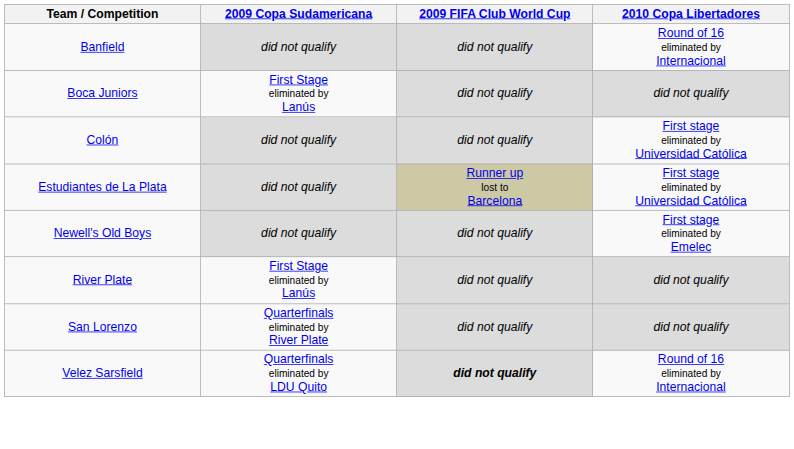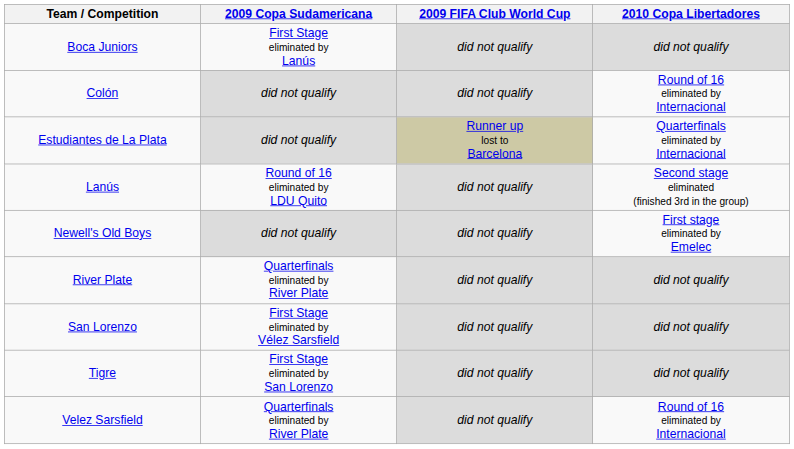 <table class="wikitable">
 <tr>
 <th width= 20%>Team / Competition</th>
 <th width= 20%><a href='#'>2009 Copa Sudamericana</a></th>
 <th width= 20%><a href='#'>2009 FIFA Club World Cup</a></th>
 <th width= 20%><a href='#'>2010 Copa Libertadores</a></th>
-</tr>
-<tr align="center">
-<td><a href='#'>Banfield</a></td>
-<td bgcolor = "#DCDCDC"><em>did not qualify</em></td>
-<td bgcolor = "#DCDCDC"><em>did not qualify</em></td>
-<td><a href='#'>Round of 16</a> <br> <small>eliminated by</small> <br>  <a href='#'>Internacional</a></td>
 </tr>
 <tr align="center">
 <td><a href='#'>Boca Juniors</a></td>
 <td><a href='#'>First Stage</a><br> <small>eliminated by</small> <br>  <a href='#'>Lanús</a></td>
 <td bgcolor = "#DCDCDC"><em>did not qualify</em></td>
 <td bgcolor = "#DCDCDC"><em>did not qualify</em></td>
 </tr>
 <tr align="center">
 <td><a href='#'>Colón</a></td>
 <td bgcolor = "#DCDCDC"><em>did not qualify</em></td>
 <td bgcolor = "#DCDCDC"><em>did not qualify</em></td>
-<td><a href='#'>First stage</a> <br> <small>eliminated by</small> <br>  <a href='#'>Universidad Católica</a></td>
+<td><a href='#'>Round of 16</a> <br> <small>eliminated by</small> <br>  <a href='#'>Internacional</a></td>
 </tr>
 <tr align="center">
 <td><a href='#'>Estudiantes de La Plata</a></td>
 <td bgcolor = "#DCDCDC"><em>did not qualify</em></td>
 <td bgcolor = "#CDC9A5"><a href='#'>Runner up</a> <br> <small>lost to</small> <br>  <a href='#'>Barcelona</a></td>
-<td><a href='#'>First stage</a> <br> <small>eliminated by</small> <br>  <a href='#'>Universidad Católica</a></td>
+<td><a href='#'>Quarterfinals</a>  <br> <small>eliminated by</small> <br>  <a href='#'>Internacional</a></td>
+</tr>
+<tr align="center">
+<td><a href='#'>Lanús</a></td>
+<td><a href='#'>Round of 16</a><br> <small>eliminated by</small> <br>  <a href='#'>LDU Quito</a></td>
+<td bgcolor = "#DCDCDC"><em>did not qualify</em></td>
+<td><a href='#'>Second stage</a> <br> <small>eliminated<br>(finished 3rd in the group)</small></td>
 </tr>
 <tr align="center">
 <td><a href='#'>Newell's Old Boys</a></td>
 <td bgcolor = "#DCDCDC"><em>did not qualify</em></td>
 <td bgcolor = "#DCDCDC"><em>did not qualify</em></td>
 <td><a href='#'>First stage</a> <br> <small>eliminated by</small> <br>  <a href='#'>Emelec</a></td>
 </tr>
 <tr align="center">
 <td><a href='#'>River Plate</a></td>
-<td><a href='#'>First Stage</a><br> <small>eliminated by</small> <br>  <a href='#'>Lanús</a></td>
+<td><a href='#'>Quarterfinals</a><br> <small>eliminated by</small> <br>  <a href='#'>River Plate</a></td>
 <td bgcolor = "#DCDCDC"><em>did not qualify</em></td>
 <td bgcolor = "#DCDCDC"><em>did not qualify</em></td>
 </tr>
 <tr align="center">
 <td><a href='#'>San Lorenzo</a></td>
-<td><a href='#'>Quarterfinals</a><br> <small>eliminated by</small> <br>  <a href='#'>River Plate</a></td>
+<td><a href='#'>First Stage</a><br> <small>eliminated by</small> <br>  <a href='#'>Vélez Sarsfield</a></td>
+<td bgcolor = "#DCDCDC"><em>did not qualify</em></td>
+<td bgcolor = "#DCDCDC"><em>did not qualify</em></td>
+</tr>
+<tr align="center">
+<td><a href='#'>Tigre</a></td>
+<td><a href='#'>First Stage</a><br> <small>eliminated by</small> <br>  <a href='#'>San Lorenzo</a></td>
 <td bgcolor = "#DCDCDC"><em>did not qualify</em></td>
 <td bgcolor = "#DCDCDC"><em>did not qualify</em></td>
 </tr>
 <tr align="center">
 <td><a href='#'>Velez Sarsfield</a></td>
-<td><a href='#'>Quarterfinals</a><br> <small>eliminated by</small> <br>  <a href='#'>LDU Quito</a></td>
-<td bgcolor = "#DCDCDC"><strong><em>did not qualify</em></strong></td>
+<td><a href='#'>Quarterfinals</a><br> <small>eliminated by</small> <br>  <a href='#'>River Plate</a></td>
+<td bgcolor = "#DCDCDC"><em>did not qualify</em></td>
 <td><a href='#'>Round of 16</a> <br> <small>eliminated by</small> <br>  <a href='#'>Internacional</a></td>
 </tr>
 </table>
